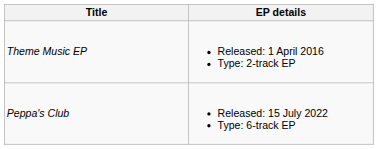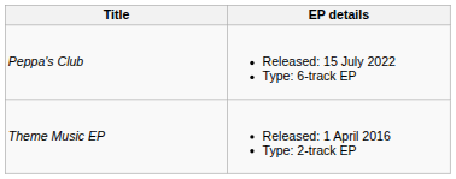 <table class="wikitable plainhowders">
 <tr>
 <th scope="col" style="width:17em;">Title</th>
 <th scope="col" style="width:17em;">EP details</th>
 </tr>
 <tr>
+<td><em>Peppa's Club</em></td>
+<td><br><ul><li>Released: 15 July 2022</li><li>Type: 6-track EP</li></ul></td>
+</tr>
+<tr>
 <td><em>Theme Music EP</em></td>
 <td><br><ul><li>Released: 1 April 2016</li><li>Type: 2-track EP</li></ul></td>
 </tr>
-<tr>
-<td><em>Peppa's Club</em></td>
-<td><br><ul><li>Released: 15 July 2022</li><li>Type: 6-track EP</li></ul></td>
-</tr>
 </table>
